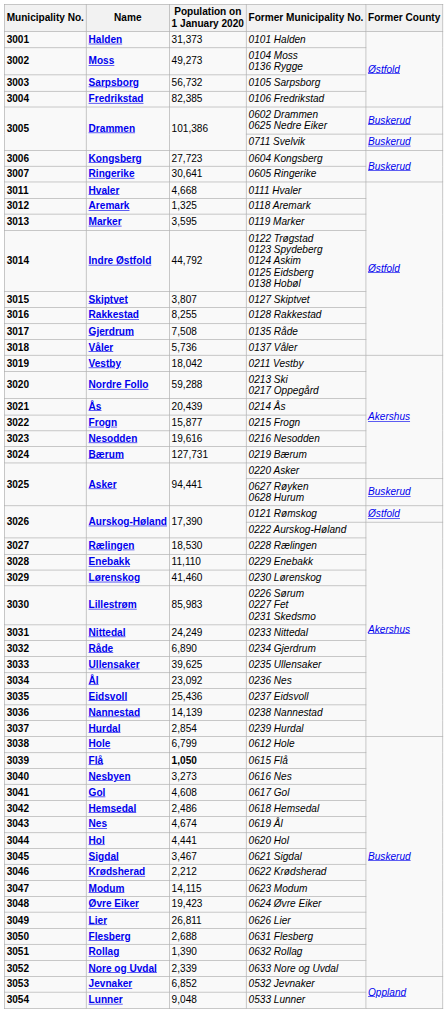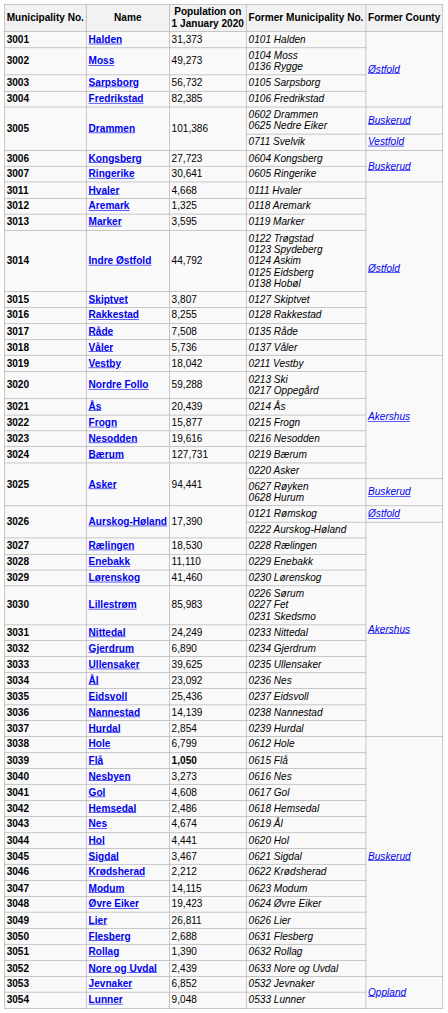 <table class="sortable wikitable">
 <tr>
 <th>Municipality No.</th>
 <th>Name</th>
 <th>Population on<br>1 January 2020</th>
 <th>Former Municipality No.</th>
 <th>Former County</th>
 </tr>
 <tr --->
 <td><strong>3001</strong></td>
 <td><strong><a href='#'>Halden</a></strong></td>
 <td>31,373</td>
 <td><em>0101 Halden</em></td>
 <td rowspan="4"><em><a href='#'>Østfold</a></em></td>
 </tr>
 <tr --->
 <td><strong>3002</strong></td>
 <td><strong><a href='#'>Moss</a></strong></td>
 <td>49,273</td>
 <td><em>0104 Moss<br>0136 Rygge</em></td>
 </tr>
 <tr --->
 <td><strong>3003</strong></td>
 <td><strong><a href='#'>Sarpsborg</a></strong></td>
 <td>56,732</td>
 <td><em>0105 Sarpsborg</em></td>
 </tr>
 <tr --->
 <td><strong>3004</strong></td>
 <td><strong><a href='#'>Fredrikstad</a></strong></td>
 <td>82,385</td>
 <td><em>0106 Fredrikstad</em></td>
 </tr>
 <tr --->
 <td rowspan="2"><strong>3005</strong></td>
 <td rowspan="2"><strong><a href='#'>Drammen</a></strong></td>
 <td rowspan="2">101,386</td>
 <td><em>0602 Drammen<br>0625 Nedre Eiker</em></td>
 <td><em><a href='#'>Buskerud</a></em></td>
 </tr>
 <tr --->
 <td><em>0711 Svelvik</em></td>
-<td><em><a href='#'>Buskerud</a></em></td>
+<td><em><a href='#'>Vestfold</a></em></td>
 </tr>
 <tr --->
 <td><strong>3006</strong></td>
 <td><strong><a href='#'>Kongsberg</a></strong></td>
 <td>27,723</td>
 <td><em>0604 Kongsberg</em></td>
 <td rowspan="2"><em><a href='#'>Buskerud</a></em></td>
 </tr>
 <tr --->
 <td><strong>3007</strong></td>
 <td><strong><a href='#'>Ringerike</a></strong></td>
 <td>30,641</td>
 <td><em>0605 Ringerike</em></td>
 </tr>
 <tr --->
 <td><strong>3011</strong></td>
 <td><strong><a href='#'>Hvaler</a></strong></td>
 <td>4,668</td>
 <td><em>0111 Hvaler</em></td>
 <td rowspan="8"><em><a href='#'>Østfold</a></em></td>
 </tr>
 <tr --->
 <td><strong>3012</strong></td>
 <td><strong><a href='#'>Aremark</a></strong></td>
 <td>1,325</td>
 <td><em>0118 Aremark</em></td>
 </tr>
 <tr --->
 <td><strong>3013</strong></td>
 <td><strong><a href='#'>Marker</a></strong></td>
 <td>3,595</td>
 <td><em>0119 Marker</em></td>
 </tr>
 <tr --->
 <td><strong>3014</strong></td>
 <td><a href='#'><strong>Indre Østfold</strong></a></td>
 <td>44,792</td>
 <td><em>0122 Trøgstad<br>0123 Spydeberg<br>0124 Askim<br>0125 Eidsberg<br>0138 Hobøl</em></td>
 </tr>
 <tr --->
 <td><strong>3015</strong></td>
 <td><strong><a href='#'>Skiptvet</a></strong></td>
 <td>3,807</td>
 <td><em>0127 Skiptvet</em></td>
 </tr>
 <tr --->
 <td><strong>3016</strong></td>
 <td><strong><a href='#'>Rakkestad</a></strong></td>
 <td>8,255</td>
 <td><em>0128 Rakkestad</em></td>
 </tr>
 <tr --->
 <td><strong>3017</strong></td>
-<td><strong><a href='#'>Gjerdrum</a></strong></td>
+<td><strong><a href='#'>Råde</a></strong></td>
 <td>7,508</td>
 <td><em>0135 Råde</em></td>
 </tr>
 <tr --->
 <td><strong>3018</strong></td>
 <td><a href='#'><strong>Våler</strong></a></td>
 <td>5,736</td>
 <td><em>0137 Våler</em></td>
 </tr>
 <tr --->
 <td><strong>3019</strong></td>
 <td><strong><a href='#'>Vestby</a></strong></td>
 <td>18,042</td>
 <td><em>0211 Vestby</em></td>
 <td rowspan="7"><em><a href='#'>Akershus</a></em></td>
 </tr>
 <tr --->
 <td><strong>3020</strong></td>
 <td><strong><a href='#'>Nordre Follo</a></strong></td>
 <td>59,288</td>
 <td><em>0213 Ski<br>0217 Oppegård</em></td>
 </tr>
 <tr --->
 <td><strong>3021</strong></td>
 <td><a href='#'><strong>Ås</strong></a></td>
 <td>20,439</td>
 <td><em>0214 Ås</em></td>
 </tr>
 <tr --->
 <td><strong>3022</strong></td>
 <td><strong><a href='#'>Frogn</a></strong></td>
 <td>15,877</td>
 <td><em>0215 Frogn</em></td>
 </tr>
 <tr --->
 <td><strong>3023</strong></td>
 <td><strong><a href='#'>Nesodden</a></strong></td>
 <td>19,616</td>
 <td><em>0216 Nesodden</em></td>
 </tr>
 <tr --->
 <td><strong>3024</strong></td>
 <td><strong><a href='#'>Bærum</a></strong></td>
 <td>127,731</td>
 <td><em>0219 Bærum</em></td>
 </tr>
 <tr --->
 <td rowspan="2"><strong>3025</strong></td>
 <td rowspan="2"><strong><a href='#'>Asker</a></strong></td>
 <td rowspan="2">94,441</td>
 <td><em>0220 Asker</em></td>
 </tr>
 <tr --->
 <td><em>0627 Røyken<br>0628 Hurum</em></td>
 <td><em><a href='#'>Buskerud</a></em></td>
 </tr>
 <tr --->
 <td rowspan="2"><strong>3026</strong></td>
 <td rowspan="2"><strong><a href='#'>Aurskog-Høland</a></strong></td>
 <td rowspan="2">17,390</td>
 <td><em>0121 Rømskog</em></td>
 <td><em><a href='#'>Østfold</a></em></td>
 </tr>
 <tr --->
 <td><em>0222 Aurskog-Høland</em></td>
 <td rowspan="12"><em><a href='#'>Akershus</a></em></td>
 </tr>
 <tr --->
 <td><strong>3027</strong></td>
 <td><strong><a href='#'>Rælingen</a></strong></td>
 <td>18,530</td>
 <td><em>0228 Rælingen</em></td>
 </tr>
 <tr --->
 <td><strong>3028</strong></td>
 <td><strong><a href='#'>Enebakk</a></strong></td>
 <td>11,110</td>
 <td><em>0229 Enebakk</em></td>
 </tr>
 <tr --->
 <td><strong>3029</strong></td>
 <td><strong><a href='#'>Lørenskog</a></strong></td>
 <td>41,460</td>
 <td><em>0230 Lørenskog</em></td>
 </tr>
 <tr --->
 <td><strong>3030</strong></td>
 <td><a href='#'><strong>Lillestrøm</strong></a></td>
 <td>85,983</td>
 <td><em>0226 Sørum<br>0227 Fet<br>0231 Skedsmo</em></td>
 </tr>
 <tr --->
 <td><strong>3031</strong></td>
 <td><strong><a href='#'>Nittedal</a></strong></td>
 <td>24,249</td>
 <td><em>0233 Nittedal</em></td>
 </tr>
 <tr --->
 <td><strong>3032</strong></td>
-<td><strong><a href='#'>Råde</a></strong></td>
+<td><strong><a href='#'>Gjerdrum</a></strong></td>
 <td>6,890</td>
 <td><em>0234 Gjerdrum</em></td>
 </tr>
 <tr --->
 <td><strong>3033</strong></td>
 <td><strong><a href='#'>Ullensaker</a></strong></td>
 <td>39,625</td>
 <td><em>0235 Ullensaker</em></td>
 </tr>
 <tr --->
 <td><strong>3034</strong></td>
 <td><strong><a href='#'>Ål</a></strong></td>
 <td>23,092</td>
 <td><em>0236 Nes</em></td>
 </tr>
 <tr --->
 <td><strong>3035</strong></td>
 <td><strong><a href='#'>Eidsvoll</a></strong></td>
 <td>25,436</td>
 <td><em>0237 Eidsvoll</em></td>
 </tr>
 <tr --->
 <td><strong>3036</strong></td>
 <td><strong><a href='#'>Nannestad</a></strong></td>
 <td>14,139</td>
 <td><em>0238 Nannestad</em></td>
 </tr>
 <tr --->
 <td><strong>3037</strong></td>
 <td><strong><a href='#'>Hurdal</a></strong></td>
 <td>2,854</td>
 <td><em>0239 Hurdal</em></td>
 </tr>
 <tr --->
 <td><strong>3038</strong></td>
 <td><strong><a href='#'>Hole</a></strong></td>
 <td>6,799</td>
 <td><em>0612 Hole</em></td>
 <td rowspan="15"><em><a href='#'>Buskerud</a></em></td>
 </tr>
 <tr --->
 <td><strong>3039</strong></td>
 <td><strong><a href='#'>Flå</a></strong></td>
 <td><strong>1,050</strong></td>
 <td><em>0615 Flå</em></td>
 </tr>
 <tr --->
 <td><strong>3040</strong></td>
 <td><a href='#'><strong>Nesbyen</strong></a></td>
 <td>3,273</td>
 <td><em>0616 Nes</em></td>
 </tr>
 <tr --->
 <td><strong>3041</strong></td>
 <td><strong><a href='#'>Gol</a></strong></td>
 <td>4,608</td>
 <td><em>0617 Gol</em></td>
 </tr>
 <tr --->
 <td><strong>3042</strong></td>
 <td><strong><a href='#'>Hemsedal</a></strong></td>
 <td>2,486</td>
 <td><em>0618 Hemsedal</em></td>
 </tr>
 <tr --->
 <td><strong>3043</strong></td>
 <td><a href='#'><strong>Nes</strong></a></td>
 <td>4,674</td>
 <td><em>0619 Ål</em></td>
 </tr>
 <tr --->
 <td><strong>3044</strong></td>
 <td><strong><a href='#'>Hol</a></strong></td>
 <td>4,441</td>
 <td><em>0620 Hol</em></td>
 </tr>
 <tr --->
 <td><strong>3045</strong></td>
 <td><strong><a href='#'>Sigdal</a></strong></td>
 <td>3,467</td>
 <td><em>0621 Sigdal</em></td>
 </tr>
 <tr --->
 <td><strong>3046</strong></td>
 <td><strong><a href='#'>Krødsherad</a></strong></td>
 <td>2,212</td>
 <td><em>0622 Krødsherad</em></td>
 </tr>
 <tr --->
 <td><strong>3047</strong></td>
 <td><strong><a href='#'>Modum</a></strong></td>
 <td>14,115</td>
 <td><em>0623 Modum</em></td>
 </tr>
 <tr --->
 <td><strong>3048</strong></td>
 <td><strong><a href='#'>Øvre Eiker</a></strong></td>
 <td>19,423</td>
 <td><em>0624 Øvre Eiker</em></td>
 </tr>
 <tr --->
 <td><strong>3049</strong></td>
 <td><strong><a href='#'>Lier</a></strong></td>
 <td>26,811</td>
 <td><em>0626 Lier</em></td>
 </tr>
 <tr --->
 <td><strong>3050</strong></td>
 <td><strong><a href='#'>Flesberg</a></strong></td>
 <td>2,688</td>
 <td><em>0631 Flesberg</em></td>
 </tr>
 <tr --->
 <td><strong>3051</strong></td>
 <td><strong><a href='#'>Rollag</a></strong></td>
 <td>1,390</td>
 <td><em>0632 Rollag</em></td>
 </tr>
 <tr --->
 <td><strong>3052</strong></td>
 <td><strong><a href='#'>Nore og Uvdal</a></strong></td>
-<td>2,339</td>
+<td>2,439</td>
 <td><em>0633 Nore og Uvdal</em></td>
 </tr>
 <tr --->
 <td><strong>3053</strong></td>
 <td><strong><a href='#'>Jevnaker</a></strong></td>
 <td>6,852</td>
 <td><em>0532 Jevnaker</em></td>
 <td rowspan="2"><em><a href='#'>Oppland</a></em></td>
 </tr>
 <tr --->
 <td><strong>3054</strong></td>
 <td><strong><a href='#'>Lunner</a></strong></td>
 <td>9,048</td>
 <td><em>0533 Lunner</em></td>
 </tr>
 </table>
